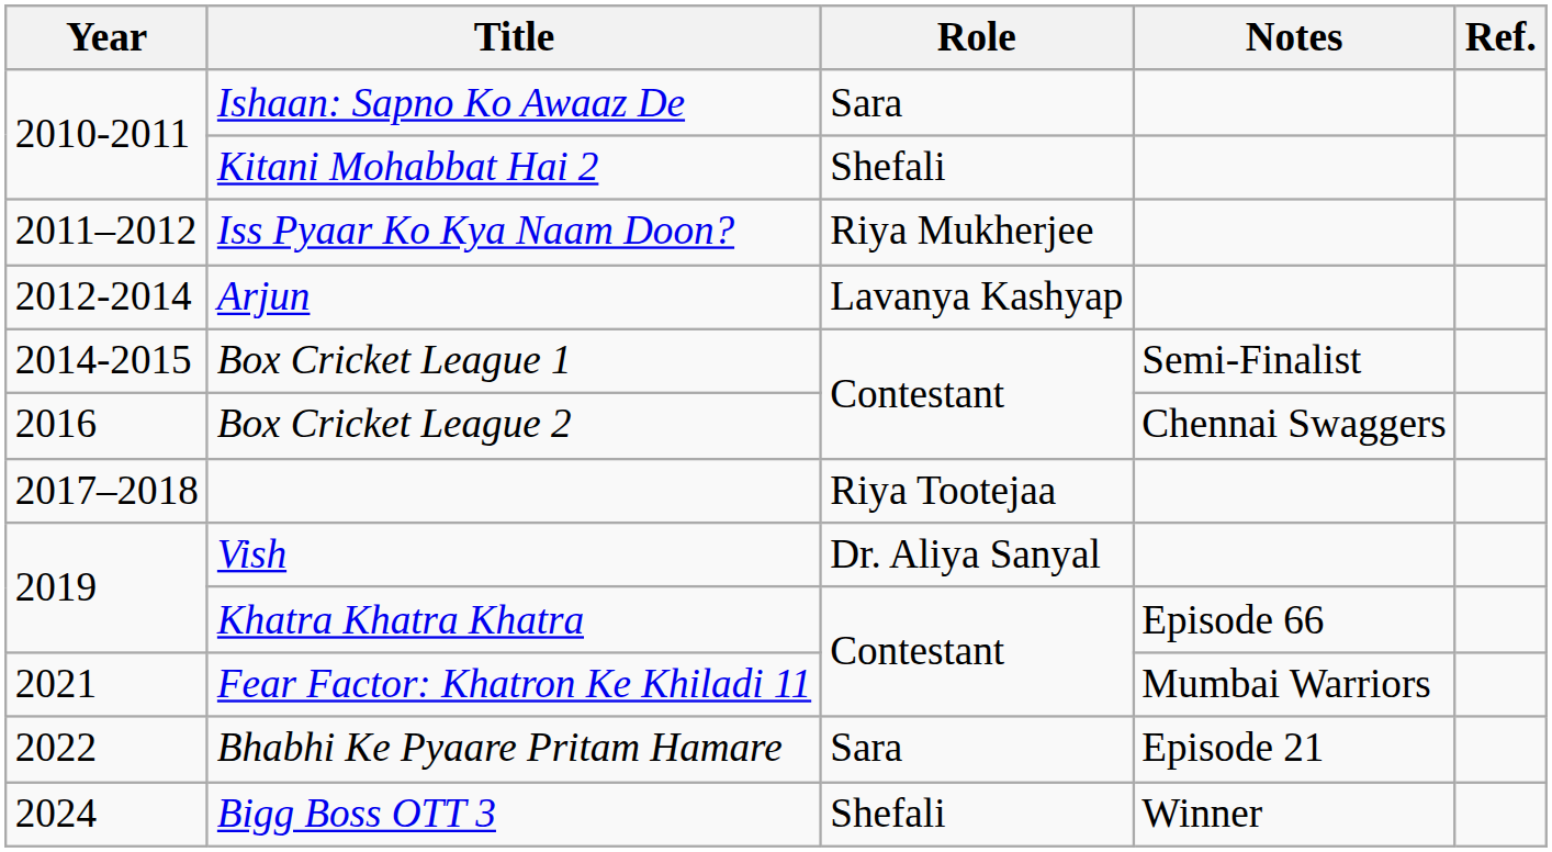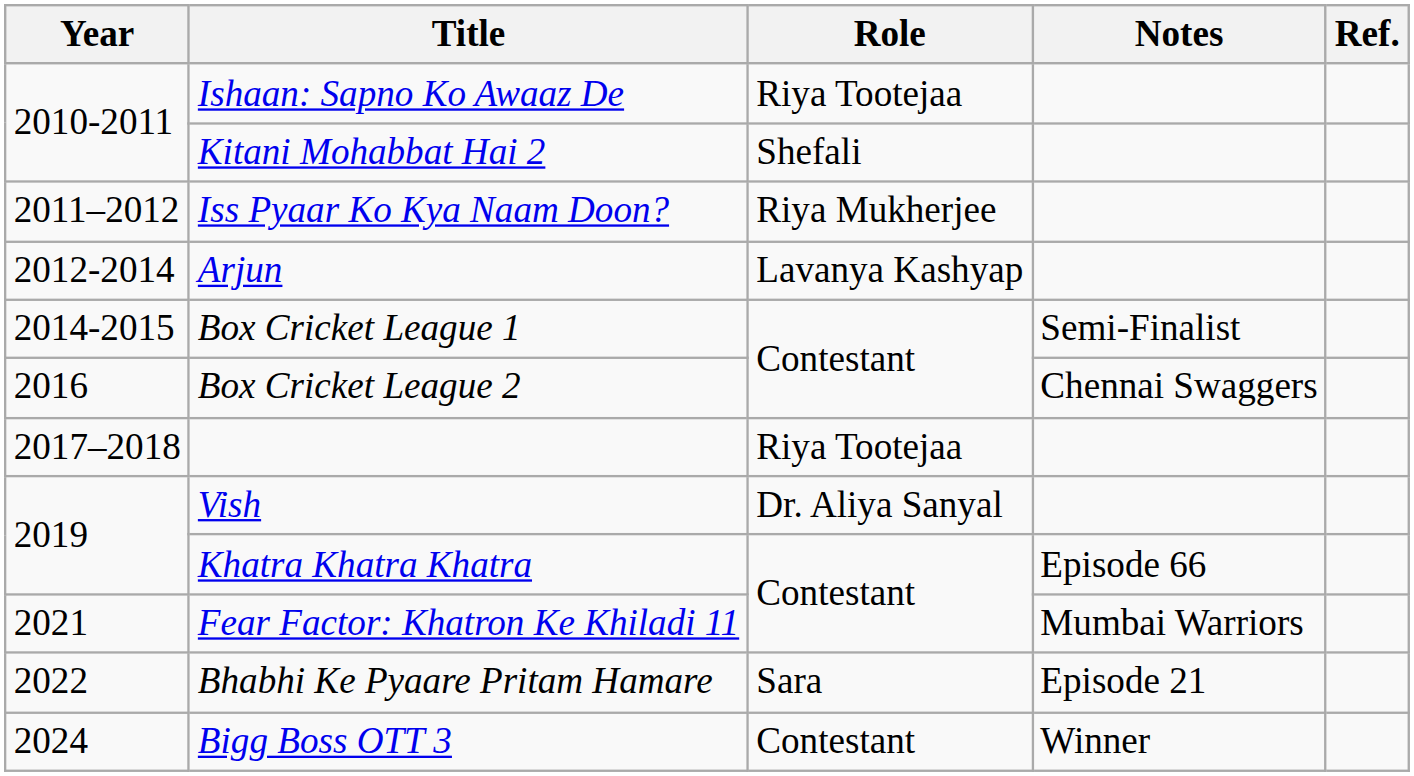 <table class="wikitable sortable plainrowheaders">
 <tr style="background:#ccc; text-align:center;">
 <th scope="col">Year</th>
 <th scope="col">Title</th>
 <th scope="col">Role</th>
 <th scope="col">Notes</th>
 <th>Ref.</th>
 </tr>
 <tr>
 <td rowspan="2">2010-2011</td>
 <td scope="row"><em><a href='#'>Ishaan: Sapno Ko Awaaz De</a></em></td>
-<td>Sara</td>
+<td>Riya Tootejaa</td>
 <td></td>
 <td></td>
 </tr>
 <tr>
 <td scope="row"><em><a href='#'>Kitani Mohabbat Hai 2</a></em></td>
 <td>Shefali</td>
 <td></td>
 <td></td>
 </tr>
 <tr>
 <td>2011–2012</td>
 <td scope="row"><em><a href='#'>Iss Pyaar Ko Kya Naam Doon?</a></em></td>
 <td>Riya Mukherjee</td>
 <td></td>
 <td></td>
 </tr>
 <tr>
 <td>2012-2014</td>
 <td scope="row"><em><a href='#'>Arjun</a></em></td>
 <td>Lavanya Kashyap</td>
 <td></td>
 <td></td>
 </tr>
 <tr>
 <td>2014-2015</td>
 <td><em> Box Cricket League 1</em></td>
 <td rowspan="2">Contestant</td>
 <td>Semi-Finalist</td>
 <td></td>
 </tr>
 <tr>
 <td>2016</td>
 <td><em> Box Cricket League 2</em></td>
 <td>Chennai Swaggers</td>
 <td></td>
 </tr>
 <tr>
 <td>2017–2018</td>
 <td scope="row"></td>
 <td>Riya Tootejaa</td>
 <td></td>
 <td></td>
 </tr>
 <tr>
 <td rowspan="2">2019</td>
 <td scope="row"><em><a href='#'>Vish</a></em></td>
 <td>Dr. Aliya Sanyal</td>
 <td></td>
 <td></td>
 </tr>
 <tr>
 <td><em><a href='#'>Khatra Khatra Khatra</a></em></td>
 <td rowspan="2">Contestant</td>
 <td>Episode 66</td>
 <td></td>
 </tr>
 <tr>
 <td>2021</td>
 <td><em><a href='#'>Fear Factor: Khatron Ke Khiladi 11</a></em></td>
 <td>Mumbai Warriors</td>
 <td></td>
 </tr>
 <tr>
 <td>2022</td>
 <td><em>Bhabhi Ke Pyaare Pritam Hamare</em></td>
 <td>Sara</td>
 <td>Episode 21</td>
 <td></td>
 </tr>
 <tr>
 <td>2024</td>
 <td><em><a href='#'>Bigg Boss OTT 3</a></em></td>
-<td>Shefali</td>
+<td>Contestant</td>
 <td>Winner</td>
 <td Colur "bg gold"></td>
 </tr>
 </table>
